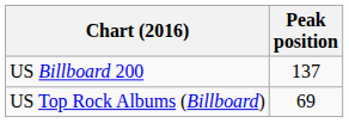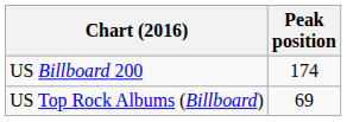 <table class="wikitable">
 <tr>
 <th>Chart (2016)</th>
 <th>Peak<br>position</th>
 </tr>
 <tr>
 <td>US <a href='#'><em>Billboard</em> 200</a></td>
-<td align="center">137</td>
+<td align="center">174</td>
 </tr>
 <tr>
 <td>US <a href='#'>Top Rock Albums</a> (<em><a href='#'>Billboard</a></em>)</td>
 <td align="center">69</td>
 </tr>
 </table>
